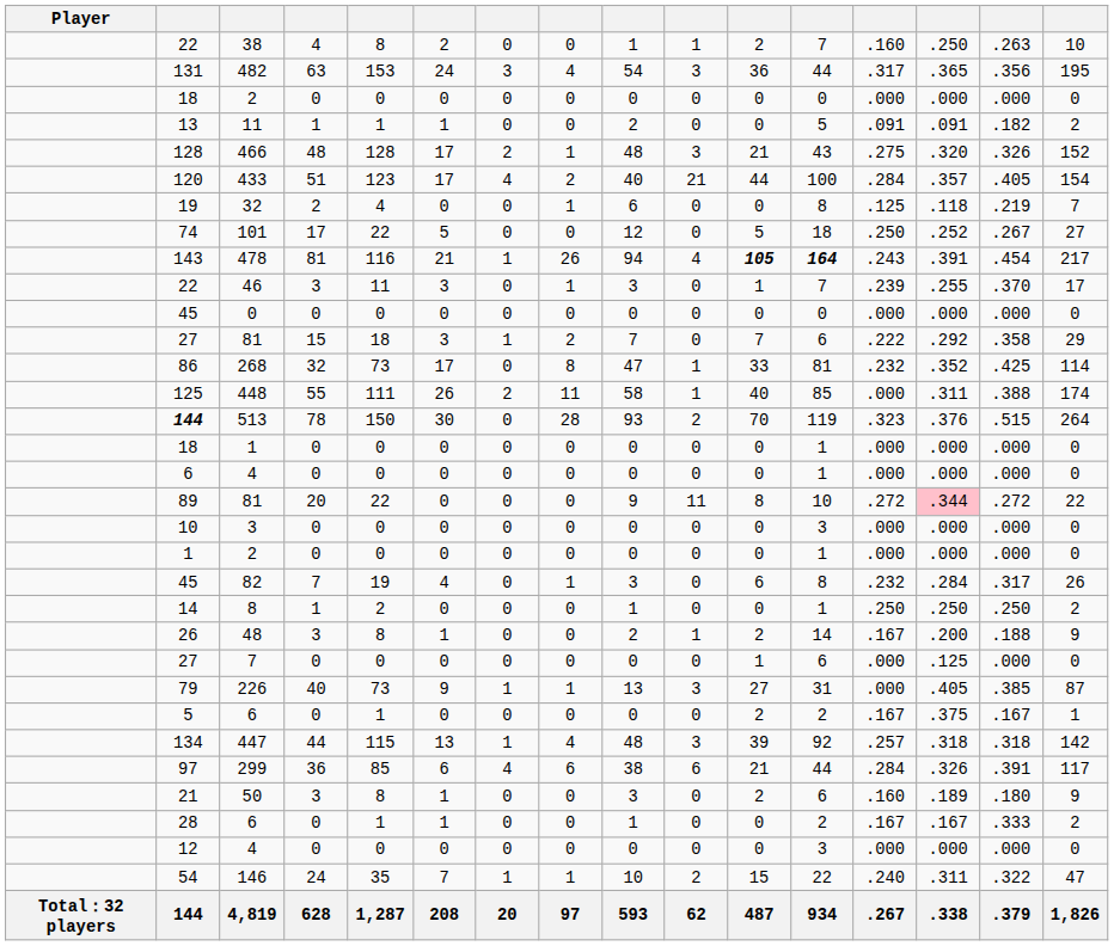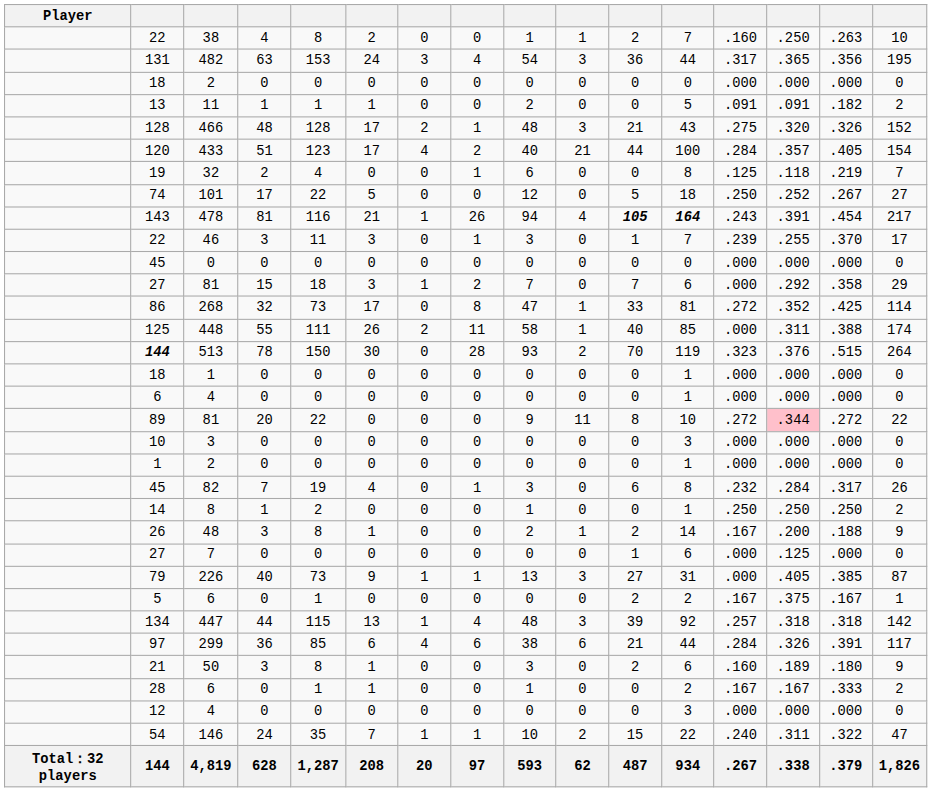 <table class="wikitable sortable" style="text-align:center;">
 <tr>
 <th width="12%">Player</th>
 <th width="5%"><a href='#'></a></th>
 <th width="5%"><a href='#'></a></th>
 <th width="5%"><a href='#'></a></th>
 <th width="5%"><a href='#'></a></th>
 <th width="5%"><a href='#'></a></th>
 <th width="5%"><a href='#'></a></th>
 <th width="5%"><a href='#'></a></th>
 <th width="5%"><a href='#'></a></th>
 <th width="5%"><a href='#'></a></th>
 <th width="5%"><a href='#'></a></th>
 <th width="5%"><a href='#'></a></th>
 <th width="5%"><a href='#'></a></th>
 <th width="5%"><a href='#'></a></th>
 <th width="5%"><a href='#'></a></th>
 <th width="5%"><a href='#'></a></th>
 </tr>
 <tr>
 <td align=left></td>
 <td>22</td>
 <td>38</td>
 <td>4</td>
 <td>8</td>
 <td>2</td>
 <td>0</td>
 <td>0</td>
 <td>1</td>
 <td>1</td>
 <td>2</td>
 <td>7</td>
 <td>.160</td>
 <td>.250</td>
 <td>.263</td>
 <td>10</td>
 </tr>
 <tr>
 <td align=left></td>
 <td>131</td>
 <td>482</td>
 <td>63</td>
 <td>153</td>
 <td>24</td>
 <td>3</td>
 <td>4</td>
 <td>54</td>
 <td>3</td>
 <td>36</td>
 <td>44</td>
 <td>.317</td>
 <td>.365</td>
 <td>.356</td>
 <td>195</td>
 </tr>
 <tr>
 <td align=left></td>
 <td>18</td>
 <td>2</td>
 <td>0</td>
 <td>0</td>
 <td>0</td>
 <td>0</td>
 <td>0</td>
 <td>0</td>
 <td>0</td>
 <td>0</td>
 <td>0</td>
 <td>.000</td>
 <td>.000</td>
 <td>.000</td>
 <td>0</td>
 </tr>
 <tr>
 <td align=left></td>
 <td>13</td>
 <td>11</td>
 <td>1</td>
 <td>1</td>
 <td>1</td>
 <td>0</td>
 <td>0</td>
 <td>2</td>
 <td>0</td>
 <td>0</td>
 <td>5</td>
 <td>.091</td>
 <td>.091</td>
 <td>.182</td>
 <td>2</td>
 </tr>
 <tr>
 <td align=left></td>
 <td>128</td>
 <td>466</td>
 <td>48</td>
 <td>128</td>
 <td>17</td>
 <td>2</td>
 <td>1</td>
 <td>48</td>
 <td>3</td>
 <td>21</td>
 <td>43</td>
 <td>.275</td>
 <td>.320</td>
 <td>.326</td>
 <td>152</td>
 </tr>
 <tr>
 <td align=left></td>
 <td>120</td>
 <td>433</td>
 <td>51</td>
 <td>123</td>
 <td>17</td>
 <td>4</td>
 <td>2</td>
 <td>40</td>
 <td>21</td>
 <td>44</td>
 <td>100</td>
 <td>.284</td>
 <td>.357</td>
 <td>.405</td>
 <td>154</td>
 </tr>
 <tr>
 <td align=left></td>
 <td>19</td>
 <td>32</td>
 <td>2</td>
 <td>4</td>
 <td>0</td>
 <td>0</td>
 <td>1</td>
 <td>6</td>
 <td>0</td>
 <td>0</td>
 <td>8</td>
 <td>.125</td>
 <td>.118</td>
 <td>.219</td>
 <td>7</td>
 </tr>
 <tr>
 <td align=left></td>
 <td>74</td>
 <td>101</td>
 <td>17</td>
 <td>22</td>
 <td>5</td>
 <td>0</td>
 <td>0</td>
 <td>12</td>
 <td>0</td>
 <td>5</td>
 <td>18</td>
 <td>.250</td>
 <td>.252</td>
 <td>.267</td>
 <td>27</td>
 </tr>
 <tr>
 <td align=left></td>
 <td>143</td>
 <td>478</td>
 <td>81</td>
 <td>116</td>
 <td>21</td>
 <td>1</td>
 <td>26</td>
 <td>94</td>
 <td>4</td>
 <td><strong><em>105</em></strong></td>
 <td><strong><em>164</em></strong></td>
 <td>.243</td>
 <td>.391</td>
 <td>.454</td>
 <td>217</td>
 </tr>
 <tr>
 <td align=left></td>
 <td>22</td>
 <td>46</td>
 <td>3</td>
 <td>11</td>
 <td>3</td>
 <td>0</td>
 <td>1</td>
 <td>3</td>
 <td>0</td>
 <td>1</td>
 <td>7</td>
 <td>.239</td>
 <td>.255</td>
 <td>.370</td>
 <td>17</td>
 </tr>
 <tr>
 <td align=left></td>
 <td>45</td>
 <td>0</td>
 <td>0</td>
 <td>0</td>
 <td>0</td>
 <td>0</td>
 <td>0</td>
 <td>0</td>
 <td>0</td>
 <td>0</td>
 <td>0</td>
 <td>.000</td>
 <td>.000</td>
 <td>.000</td>
 <td>0</td>
 </tr>
 <tr>
 <td align=left></td>
 <td>27</td>
 <td>81</td>
 <td>15</td>
 <td>18</td>
 <td>3</td>
 <td>1</td>
 <td>2</td>
 <td>7</td>
 <td>0</td>
 <td>7</td>
 <td>6</td>
-<td>.222</td>
+<td>.000</td>
 <td>.292</td>
 <td>.358</td>
 <td>29</td>
 </tr>
 <tr>
 <td align=left></td>
 <td>86</td>
 <td>268</td>
 <td>32</td>
 <td>73</td>
 <td>17</td>
 <td>0</td>
 <td>8</td>
 <td>47</td>
 <td>1</td>
 <td>33</td>
 <td>81</td>
-<td>.232</td>
+<td>.272</td>
 <td>.352</td>
 <td>.425</td>
 <td>114</td>
 </tr>
 <tr>
 <td align=left></td>
 <td>125</td>
 <td>448</td>
 <td>55</td>
 <td>111</td>
 <td>26</td>
 <td>2</td>
 <td>11</td>
 <td>58</td>
 <td>1</td>
 <td>40</td>
 <td>85</td>
 <td>.000</td>
 <td>.311</td>
 <td>.388</td>
 <td>174</td>
 </tr>
 <tr>
 <td align=left></td>
 <td><strong><em>144</em></strong></td>
 <td>513</td>
 <td>78</td>
 <td>150</td>
 <td>30</td>
 <td>0</td>
 <td>28</td>
 <td>93</td>
 <td>2</td>
 <td>70</td>
 <td>119</td>
 <td>.323</td>
 <td>.376</td>
 <td>.515</td>
 <td>264</td>
 </tr>
 <tr>
 <td align=left></td>
 <td>18</td>
 <td>1</td>
 <td>0</td>
 <td>0</td>
 <td>0</td>
 <td>0</td>
 <td>0</td>
 <td>0</td>
 <td>0</td>
 <td>0</td>
 <td>1</td>
 <td>.000</td>
 <td>.000</td>
 <td>.000</td>
 <td>0</td>
 </tr>
 <tr>
 <td align=left></td>
 <td>6</td>
 <td>4</td>
 <td>0</td>
 <td>0</td>
 <td>0</td>
 <td>0</td>
 <td>0</td>
 <td>0</td>
 <td>0</td>
 <td>0</td>
 <td>1</td>
 <td>.000</td>
 <td>.000</td>
 <td>.000</td>
 <td>0</td>
 </tr>
 <tr>
 <td align=left></td>
 <td>89</td>
 <td>81</td>
 <td>20</td>
 <td>22</td>
 <td>0</td>
 <td>0</td>
 <td>0</td>
 <td>9</td>
 <td>11</td>
 <td>8</td>
 <td>10</td>
 <td>.272</td>
 <td style="background: pink;">.344</td>
 <td>.272</td>
 <td>22</td>
 </tr>
 <tr>
 <td align=left></td>
 <td>10</td>
 <td>3</td>
 <td>0</td>
 <td>0</td>
 <td>0</td>
 <td>0</td>
 <td>0</td>
 <td>0</td>
 <td>0</td>
 <td>0</td>
 <td>3</td>
 <td>.000</td>
 <td>.000</td>
 <td>.000</td>
 <td>0</td>
 </tr>
 <tr>
 <td align=left></td>
 <td>1</td>
 <td>2</td>
 <td>0</td>
 <td>0</td>
 <td>0</td>
 <td>0</td>
 <td>0</td>
 <td>0</td>
 <td>0</td>
 <td>0</td>
 <td>1</td>
 <td>.000</td>
 <td>.000</td>
 <td>.000</td>
 <td>0</td>
 </tr>
 <tr>
 <td align=left></td>
 <td>45</td>
 <td>82</td>
 <td>7</td>
 <td>19</td>
 <td>4</td>
 <td>0</td>
 <td>1</td>
 <td>3</td>
 <td>0</td>
 <td>6</td>
 <td>8</td>
 <td>.232</td>
 <td>.284</td>
 <td>.317</td>
 <td>26</td>
 </tr>
 <tr>
 <td align=left></td>
 <td>14</td>
 <td>8</td>
 <td>1</td>
 <td>2</td>
 <td>0</td>
 <td>0</td>
 <td>0</td>
 <td>1</td>
 <td>0</td>
 <td>0</td>
 <td>1</td>
 <td>.250</td>
 <td>.250</td>
 <td>.250</td>
 <td>2</td>
 </tr>
 <tr>
 <td align=left></td>
 <td>26</td>
 <td>48</td>
 <td>3</td>
 <td>8</td>
 <td>1</td>
 <td>0</td>
 <td>0</td>
 <td>2</td>
 <td>1</td>
 <td>2</td>
 <td>14</td>
 <td>.167</td>
 <td>.200</td>
 <td>.188</td>
 <td>9</td>
 </tr>
 <tr>
 <td align=left></td>
 <td>27</td>
 <td>7</td>
 <td>0</td>
 <td>0</td>
 <td>0</td>
 <td>0</td>
 <td>0</td>
 <td>0</td>
 <td>0</td>
 <td>1</td>
 <td>6</td>
 <td>.000</td>
 <td>.125</td>
 <td>.000</td>
 <td>0</td>
 </tr>
 <tr>
 <td align=left></td>
 <td>79</td>
 <td>226</td>
 <td>40</td>
 <td>73</td>
 <td>9</td>
 <td>1</td>
 <td>1</td>
 <td>13</td>
 <td>3</td>
 <td>27</td>
 <td>31</td>
 <td>.000</td>
 <td>.405</td>
 <td>.385</td>
 <td>87</td>
 </tr>
 <tr>
 <td align=left></td>
 <td>5</td>
 <td>6</td>
 <td>0</td>
 <td>1</td>
 <td>0</td>
 <td>0</td>
 <td>0</td>
 <td>0</td>
 <td>0</td>
 <td>2</td>
 <td>2</td>
 <td>.167</td>
 <td>.375</td>
 <td>.167</td>
 <td>1</td>
 </tr>
 <tr>
 <td align=left></td>
 <td>134</td>
 <td>447</td>
 <td>44</td>
 <td>115</td>
 <td>13</td>
 <td>1</td>
 <td>4</td>
 <td>48</td>
 <td>3</td>
 <td>39</td>
 <td>92</td>
 <td>.257</td>
 <td>.318</td>
 <td>.318</td>
 <td>142</td>
 </tr>
 <tr>
 <td align=left></td>
 <td>97</td>
 <td>299</td>
 <td>36</td>
 <td>85</td>
 <td>6</td>
 <td>4</td>
 <td>6</td>
 <td>38</td>
 <td>6</td>
 <td>21</td>
 <td>44</td>
 <td>.284</td>
 <td>.326</td>
 <td>.391</td>
 <td>117</td>
 </tr>
 <tr>
 <td align=left></td>
 <td>21</td>
 <td>50</td>
 <td>3</td>
 <td>8</td>
 <td>1</td>
 <td>0</td>
 <td>0</td>
 <td>3</td>
 <td>0</td>
 <td>2</td>
 <td>6</td>
 <td>.160</td>
 <td>.189</td>
 <td>.180</td>
 <td>9</td>
 </tr>
 <tr>
 <td align=left></td>
 <td>28</td>
 <td>6</td>
 <td>0</td>
 <td>1</td>
 <td>1</td>
 <td>0</td>
 <td>0</td>
 <td>1</td>
 <td>0</td>
 <td>0</td>
 <td>2</td>
 <td>.167</td>
 <td>.167</td>
 <td>.333</td>
 <td>2</td>
 </tr>
 <tr>
 <td align=left></td>
 <td>12</td>
 <td>4</td>
 <td>0</td>
 <td>0</td>
 <td>0</td>
 <td>0</td>
 <td>0</td>
 <td>0</td>
 <td>0</td>
 <td>0</td>
 <td>3</td>
 <td>.000</td>
 <td>.000</td>
 <td>.000</td>
 <td>0</td>
 </tr>
 <tr>
 <td align=left></td>
 <td>54</td>
 <td>146</td>
 <td>24</td>
 <td>35</td>
 <td>7</td>
 <td>1</td>
 <td>1</td>
 <td>10</td>
 <td>2</td>
 <td>15</td>
 <td>22</td>
 <td>.240</td>
 <td>.311</td>
 <td>.322</td>
 <td>47</td>
 </tr>
 <tr>
 <th>Total：32 players</th>
 <th>144</th>
 <th>4,819</th>
 <th>628</th>
 <th>1,287</th>
 <th>208</th>
 <th>20</th>
 <th>97</th>
 <th>593</th>
 <th>62</th>
 <th>487</th>
 <th>934</th>
 <th>.267</th>
 <th>.338</th>
 <th>.379</th>
 <th>1,826</th>
 </tr>
 </table>
